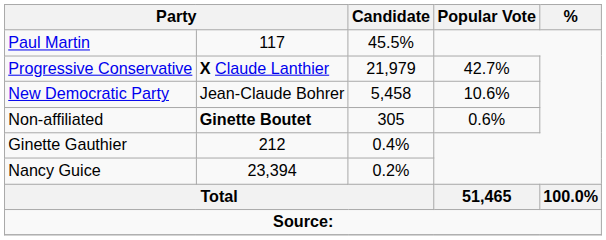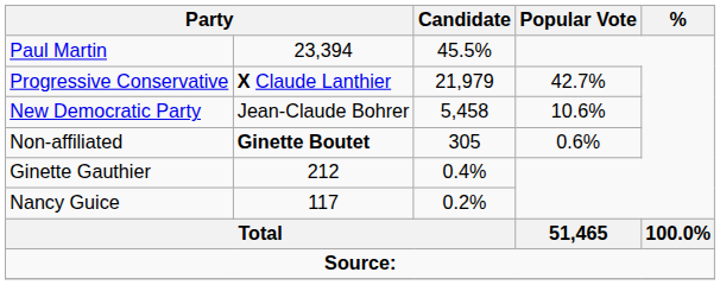 <table class="wikitable">
 <tr>
 <th colspan="2">Party</th>
 <th>Candidate</th>
 <th>Popular Vote</th>
 <th>%</th>
 </tr>
 <tr>
 <td> <a href='#'>Paul Martin</a></td>
-<td align=center>117</td>
+<td align=center>23,394</td>
 <td align=center>45.5%</td>
 </tr>
 <tr>
 <td><a href='#'>Progressive Conservative</a></td>
 <td><strong>X</strong> <a href='#'>Claude Lanthier</a></td>
 <td align=center>21,979</td>
 <td align=center>42.7%</td>
 </tr>
 <tr>
 <td><a href='#'>New Democratic Party</a></td>
 <td>Jean-Claude Bohrer</td>
 <td align=center>5,458</td>
 <td align=center>10.6%</td>
 </tr>
 <tr>
 <td>Non-affiliated</td>
 <td><strong>Ginette Boutet</strong></td>
 <td align=center>305</td>
 <td align=center>0.6%</td>
 </tr>
 <tr>
 <td>Ginette Gauthier</td>
 <td align=center>212</td>
 <td align=center>0.4%</td>
 </tr>
 <tr>
 <td>Nancy Guice</td>
-<td align=center>23,394</td>
+<td align=center>117</td>
 <td align=center>0.2%</td>
 </tr>
 <tr>
 <th colspan=3>Total</th>
 <th>51,465</th>
 <th>100.0%</th>
 </tr>
 <tr>
 <td align="center" colspan=5><strong>Source:</strong> </td>
 </tr>
 <tr>
 </tr>
 </table>
